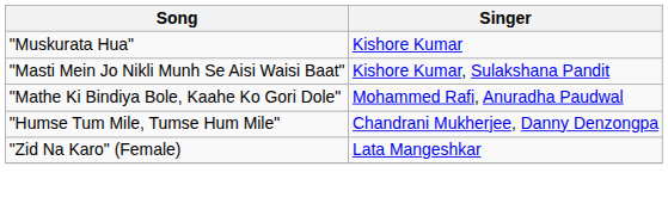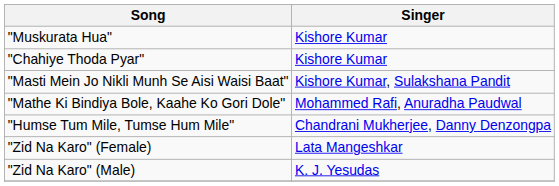 <table class="wikitable">
 <tr>
 <th>Song</th>
 <th>Singer</th>
 </tr>
 <tr>
 <td>"Muskurata Hua"</td>
+<td><a href='#'>Kishore Kumar</a></td>
+</tr>
+<tr>
+<td>"Chahiye Thoda Pyar"</td>
 <td><a href='#'>Kishore Kumar</a></td>
 </tr>
 <tr>
 <td>"Masti Mein Jo Nikli Munh Se Aisi Waisi Baat"</td>
 <td><a href='#'>Kishore Kumar</a>, <a href='#'>Sulakshana Pandit</a></td>
 </tr>
 <tr>
 <td>"Mathe Ki Bindiya Bole, Kaahe Ko Gori Dole"</td>
 <td><a href='#'>Mohammed Rafi</a>, <a href='#'>Anuradha Paudwal</a></td>
 </tr>
 <tr>
 <td>"Humse Tum Mile, Tumse Hum Mile"</td>
 <td><a href='#'>Chandrani Mukherjee</a>, <a href='#'>Danny Denzongpa</a></td>
 </tr>
 <tr>
 <td>"Zid Na Karo" (Female)</td>
 <td><a href='#'>Lata Mangeshkar</a></td>
 </tr>
 <tr>
+<td>"Zid Na Karo" (Male)</td>
+<td><a href='#'>K. J. Yesudas</a></td>
+</tr>
+<tr>
 </tr>
 </table>
